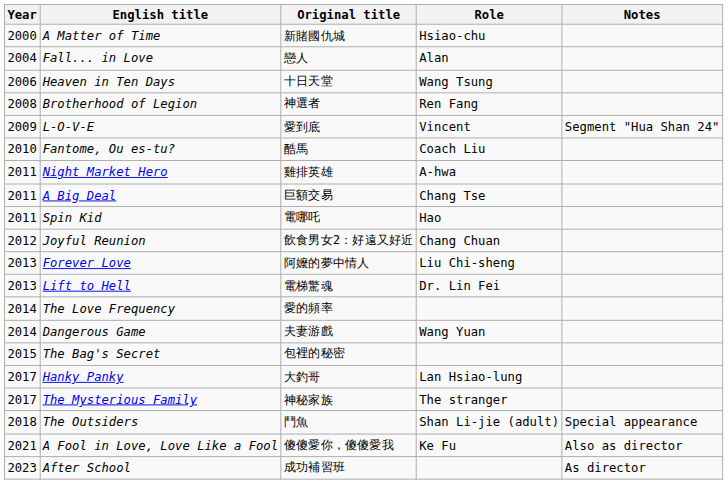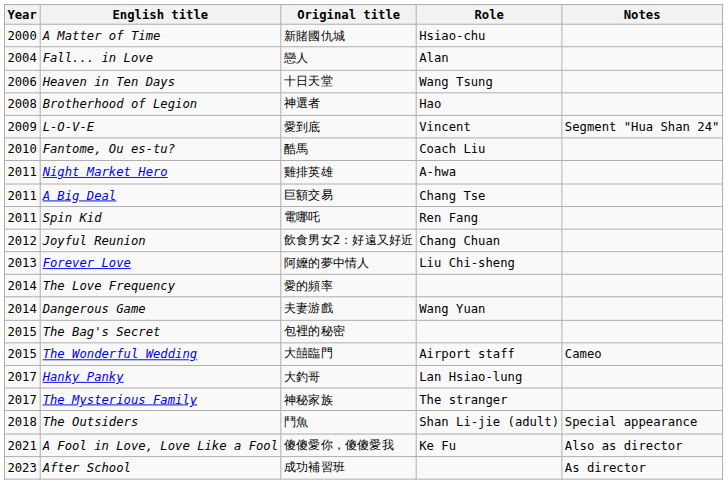 <table class="wikitable sortable">
 <tr>
 <th>Year</th>
 <th>English title</th>
 <th>Original title</th>
 <th>Role</th>
 <th class="unsortable">Notes</th>
 </tr>
 <tr>
 <td>2000</td>
 <td><em>A Matter of Time</em></td>
 <td>新賭國仇城</td>
 <td>Hsiao-chu</td>
 <td></td>
 </tr>
 <tr>
 <td>2004</td>
 <td><em>Fall... in Love</em></td>
 <td>戀人</td>
 <td>Alan</td>
 <td></td>
 </tr>
 <tr>
 <td>2006</td>
 <td><em>Heaven in Ten Days</em></td>
 <td>十日天堂</td>
 <td>Wang Tsung</td>
 <td></td>
 </tr>
 <tr>
 <td>2008</td>
 <td><em>Brotherhood of Legion</em></td>
 <td>神選者</td>
-<td>Ren Fang</td>
+<td>Hao</td>
 <td></td>
 </tr>
 <tr>
 <td>2009</td>
 <td><em>L-O-V-E</em></td>
 <td>愛到底</td>
 <td>Vincent</td>
 <td>Segment "Hua Shan 24"</td>
 </tr>
 <tr>
 <td>2010</td>
 <td><em>Fantome, Ou es-tu?</em></td>
 <td>酷馬</td>
 <td>Coach Liu</td>
 <td></td>
 </tr>
 <tr>
 <td>2011</td>
 <td><em><a href='#'>Night Market Hero</a></em></td>
 <td>雞排英雄</td>
 <td>A-hwa</td>
 <td></td>
 </tr>
 <tr>
 <td>2011</td>
 <td><em><a href='#'>A Big Deal</a></em></td>
 <td>巨額交易</td>
 <td>Chang Tse</td>
 <td></td>
 </tr>
 <tr>
 <td>2011</td>
 <td><em>Spin Kid</em></td>
 <td>電哪吒</td>
-<td>Hao</td>
+<td>Ren Fang</td>
 <td></td>
 </tr>
 <tr>
 <td>2012</td>
 <td><em>Joyful Reunion</em></td>
 <td>飲食男女2：好遠又好近</td>
 <td>Chang Chuan</td>
 <td></td>
 </tr>
 <tr>
 <td>2013</td>
 <td><em><a href='#'>Forever Love</a></em></td>
 <td>阿嬤的夢中情人</td>
 <td>Liu Chi-sheng</td>
-<td></td>
-</tr>
-<tr>
-<td>2013</td>
-<td><em><a href='#'>Lift to Hell</a></em></td>
-<td>電梯驚魂</td>
-<td>Dr. Lin Fei</td>
 <td></td>
 </tr>
 <tr>
 <td>2014</td>
 <td><em>The Love Frequency</em></td>
 <td>愛的頻率</td>
 <td></td>
 <td></td>
 </tr>
 <tr>
 <td>2014</td>
 <td><em>Dangerous Game</em></td>
 <td>夫妻游戲</td>
 <td>Wang Yuan</td>
 <td></td>
 </tr>
 <tr>
 <td>2015</td>
 <td><em>The Bag's Secret</em></td>
 <td>包裡的秘密</td>
 <td></td>
 <td></td>
+</tr>
+<tr>
+<td>2015</td>
+<td><em><a href='#'>The Wonderful Wedding</a></em></td>
+<td>大囍臨門</td>
+<td>Airport staff</td>
+<td>Cameo</td>
 </tr>
 <tr>
 <td>2017</td>
 <td><em><a href='#'>Hanky Panky</a></em></td>
 <td>大釣哥</td>
 <td>Lan Hsiao-lung</td>
 <td></td>
 </tr>
 <tr>
 <td>2017</td>
 <td><em><a href='#'>The Mysterious Family</a></em></td>
 <td>神秘家族</td>
 <td>The stranger</td>
 <td></td>
 </tr>
 <tr>
 <td>2018</td>
 <td><em>The Outsiders </em></td>
 <td>鬥魚</td>
 <td>Shan Li-jie (adult)</td>
 <td>Special appearance</td>
 </tr>
 <tr>
 <td>2021</td>
 <td><em>A Fool in Love, Love Like a Fool</em></td>
 <td>傻傻愛你，傻傻愛我</td>
 <td>Ke Fu</td>
 <td>Also as director</td>
 </tr>
 <tr>
 <td>2023</td>
 <td><em>After School</em></td>
 <td>成功補習班</td>
 <td></td>
 <td>As director</td>
 </tr>
 </table>
